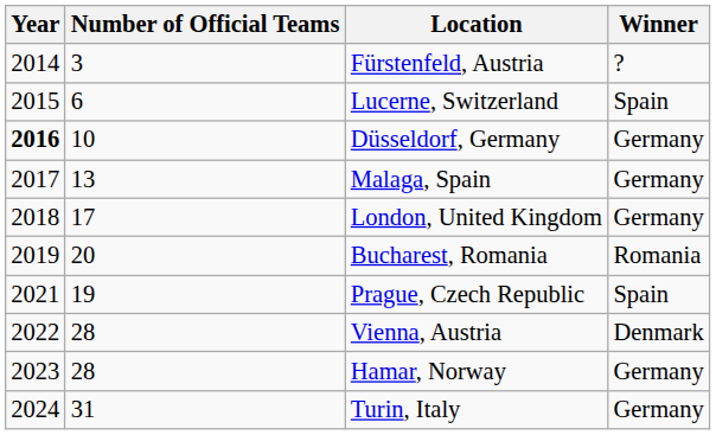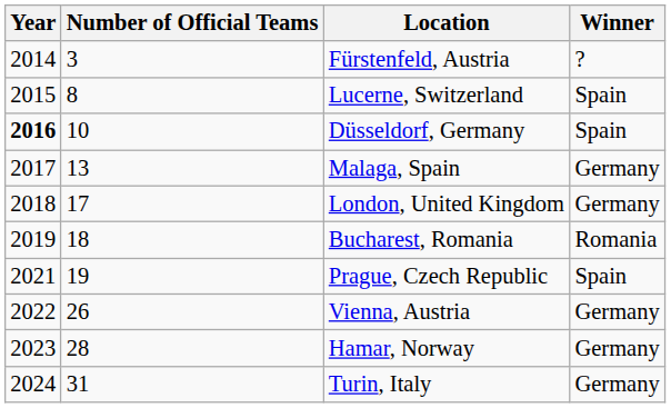 <table class="wikitable sortable">
 <tr>
 <th>Year</th>
 <th>Number of Official Teams</th>
 <th>Location</th>
 <th>Winner</th>
 </tr>
 <tr>
 <td>2014</td>
 <td>3</td>
 <td><a href='#'>Fürstenfeld</a>, Austria</td>
 <td>?</td>
 </tr>
 <tr>
 <td>2015</td>
-<td>6</td>
+<td>8</td>
 <td><a href='#'>Lucerne</a>, Switzerland</td>
 <td>Spain</td>
 </tr>
 <tr>
 <td><strong>2016</strong></td>
 <td>10</td>
 <td><a href='#'>Düsseldorf</a>, Germany</td>
-<td>Germany</td>
+<td>Spain</td>
 </tr>
 <tr>
 <td>2017</td>
 <td>13</td>
 <td><a href='#'>Malaga</a>, Spain</td>
 <td>Germany</td>
 </tr>
 <tr>
 <td>2018</td>
 <td>17</td>
 <td><a href='#'>London</a>, United Kingdom</td>
 <td>Germany</td>
 </tr>
 <tr>
 <td>2019</td>
-<td>20</td>
+<td>18</td>
 <td><a href='#'>Bucharest</a>, Romania</td>
 <td>Romania</td>
 </tr>
 <tr>
 <td>2021</td>
 <td>19</td>
 <td><a href='#'>Prague</a>, Czech Republic</td>
 <td>Spain</td>
 </tr>
 <tr>
 <td>2022</td>
-<td>28</td>
+<td>26</td>
 <td><a href='#'>Vienna</a>, Austria</td>
-<td>Denmark</td>
+<td>Germany</td>
 </tr>
 <tr>
 <td>2023</td>
 <td>28</td>
 <td><a href='#'>Hamar</a>, Norway</td>
 <td>Germany</td>
 </tr>
 <tr>
 <td>2024</td>
 <td>31</td>
 <td><a href='#'>Turin</a>, Italy</td>
 <td>Germany</td>
 </tr>
 </table>
